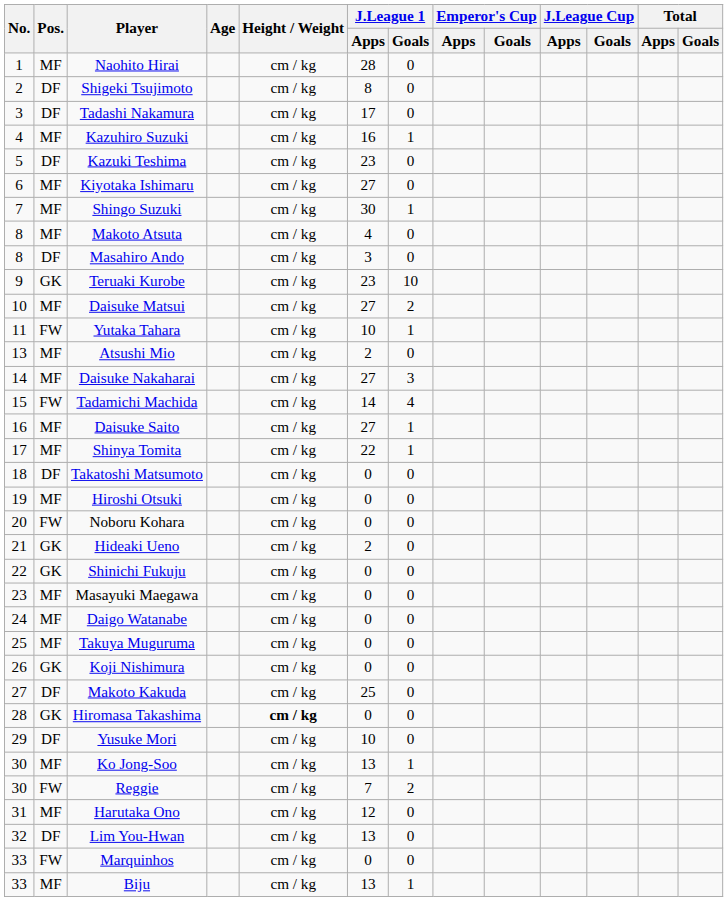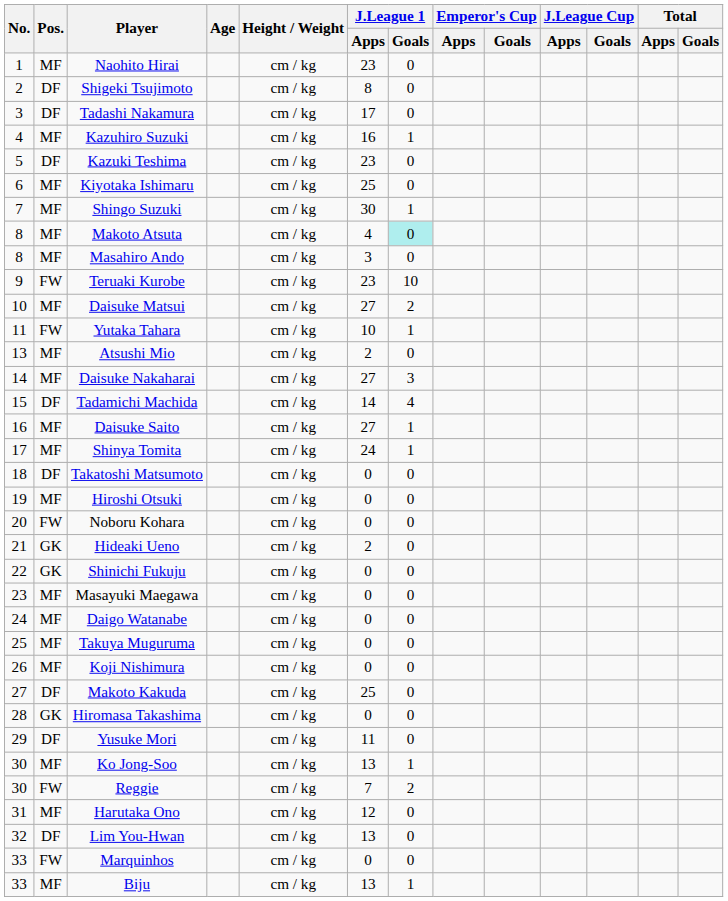 <table class="wikitable" style="text-align:center;">
 <tr>
 <th rowspan="2">No.</th>
 <th rowspan="2">Pos.</th>
 <th rowspan="2">Player</th>
 <th rowspan="2">Age</th>
 <th rowspan="2">Height / Weight</th>
 <th colspan="2"><a href='#'>J.League 1</a></th>
 <th colspan="2"><a href='#'>Emperor's Cup</a></th>
 <th colspan="2"><a href='#'>J.League Cup</a></th>
 <th colspan="2">Total</th>
 </tr>
 <tr>
 <th>Apps</th>
 <th>Goals</th>
 <th>Apps</th>
 <th>Goals</th>
 <th>Apps</th>
 <th>Goals</th>
 <th>Apps</th>
 <th>Goals</th>
 </tr>
 <tr>
 <td>1</td>
 <td>MF</td>
 <td><a href='#'>Naohito Hirai</a></td>
 <td></td>
 <td>cm / kg</td>
-<td>28</td>
+<td>23</td>
 <td>0</td>
 <td></td>
 <td></td>
 <td></td>
 <td></td>
 <td></td>
 <td></td>
 </tr>
 <tr>
 <td>2</td>
 <td>DF</td>
 <td><a href='#'>Shigeki Tsujimoto</a></td>
 <td></td>
 <td>cm / kg</td>
 <td>8</td>
 <td>0</td>
 <td></td>
 <td></td>
 <td></td>
 <td></td>
 <td></td>
 <td></td>
 </tr>
 <tr>
 <td>3</td>
 <td>DF</td>
 <td><a href='#'>Tadashi Nakamura</a></td>
 <td></td>
 <td>cm / kg</td>
 <td>17</td>
 <td>0</td>
 <td></td>
 <td></td>
 <td></td>
 <td></td>
 <td></td>
 <td></td>
 </tr>
 <tr>
 <td>4</td>
 <td>MF</td>
 <td><a href='#'>Kazuhiro Suzuki</a></td>
 <td></td>
 <td>cm / kg</td>
 <td>16</td>
 <td>1</td>
 <td></td>
 <td></td>
 <td></td>
 <td></td>
 <td></td>
 <td></td>
 </tr>
 <tr>
 <td>5</td>
 <td>DF</td>
 <td><a href='#'>Kazuki Teshima</a></td>
 <td></td>
 <td>cm / kg</td>
 <td>23</td>
 <td>0</td>
 <td></td>
 <td></td>
 <td></td>
 <td></td>
 <td></td>
 <td></td>
 </tr>
 <tr>
 <td>6</td>
 <td>MF</td>
 <td><a href='#'>Kiyotaka Ishimaru</a></td>
 <td></td>
 <td>cm / kg</td>
-<td>27</td>
+<td>25</td>
 <td>0</td>
 <td></td>
 <td></td>
 <td></td>
 <td></td>
 <td></td>
 <td></td>
 </tr>
 <tr>
 <td>7</td>
 <td>MF</td>
 <td><a href='#'>Shingo Suzuki</a></td>
 <td></td>
 <td>cm / kg</td>
 <td>30</td>
 <td>1</td>
 <td></td>
 <td></td>
 <td></td>
 <td></td>
 <td></td>
 <td></td>
 </tr>
 <tr>
 <td>8</td>
 <td>MF</td>
 <td><a href='#'>Makoto Atsuta</a></td>
 <td></td>
 <td>cm / kg</td>
 <td>4</td>
-<td>0</td>
+<td style="background: paleturquoise;">0</td>
 <td></td>
 <td></td>
 <td></td>
 <td></td>
 <td></td>
 <td></td>
 </tr>
 <tr>
 <td>8</td>
-<td>DF</td>
+<td>MF</td>
 <td><a href='#'>Masahiro Ando</a></td>
 <td></td>
 <td>cm / kg</td>
 <td>3</td>
 <td>0</td>
 <td></td>
 <td></td>
 <td></td>
 <td></td>
 <td></td>
 <td></td>
 </tr>
 <tr>
 <td>9</td>
-<td>GK</td>
+<td>FW</td>
 <td><a href='#'>Teruaki Kurobe</a></td>
 <td></td>
 <td>cm / kg</td>
 <td>23</td>
 <td>10</td>
 <td></td>
 <td></td>
 <td></td>
 <td></td>
 <td></td>
 <td></td>
 </tr>
 <tr>
 <td>10</td>
 <td>MF</td>
 <td><a href='#'>Daisuke Matsui</a></td>
 <td></td>
 <td>cm / kg</td>
 <td>27</td>
 <td>2</td>
 <td></td>
 <td></td>
 <td></td>
 <td></td>
 <td></td>
 <td></td>
 </tr>
 <tr>
 <td>11</td>
 <td>FW</td>
 <td><a href='#'>Yutaka Tahara</a></td>
 <td></td>
 <td>cm / kg</td>
 <td>10</td>
 <td>1</td>
 <td></td>
 <td></td>
 <td></td>
 <td></td>
 <td></td>
 <td></td>
 </tr>
 <tr>
 <td>13</td>
 <td>MF</td>
 <td><a href='#'>Atsushi Mio</a></td>
 <td></td>
 <td>cm / kg</td>
 <td>2</td>
 <td>0</td>
 <td></td>
 <td></td>
 <td></td>
 <td></td>
 <td></td>
 <td></td>
 </tr>
 <tr>
 <td>14</td>
 <td>MF</td>
 <td><a href='#'>Daisuke Nakaharai</a></td>
 <td></td>
 <td>cm / kg</td>
 <td>27</td>
 <td>3</td>
 <td></td>
 <td></td>
 <td></td>
 <td></td>
 <td></td>
 <td></td>
 </tr>
 <tr>
 <td>15</td>
-<td>FW</td>
+<td>DF</td>
 <td><a href='#'>Tadamichi Machida</a></td>
 <td></td>
 <td>cm / kg</td>
 <td>14</td>
 <td>4</td>
 <td></td>
 <td></td>
 <td></td>
 <td></td>
 <td></td>
 <td></td>
 </tr>
 <tr>
 <td>16</td>
 <td>MF</td>
 <td><a href='#'>Daisuke Saito</a></td>
 <td></td>
 <td>cm / kg</td>
 <td>27</td>
 <td>1</td>
 <td></td>
 <td></td>
 <td></td>
 <td></td>
 <td></td>
 <td></td>
 </tr>
 <tr>
 <td>17</td>
 <td>MF</td>
 <td><a href='#'>Shinya Tomita</a></td>
 <td></td>
 <td>cm / kg</td>
-<td>22</td>
+<td>24</td>
 <td>1</td>
 <td></td>
 <td></td>
 <td></td>
 <td></td>
 <td></td>
 <td></td>
 </tr>
 <tr>
 <td>18</td>
 <td>DF</td>
 <td><a href='#'>Takatoshi Matsumoto</a></td>
 <td></td>
 <td>cm / kg</td>
 <td>0</td>
 <td>0</td>
 <td></td>
 <td></td>
 <td></td>
 <td></td>
 <td></td>
 <td></td>
 </tr>
 <tr>
 <td>19</td>
 <td>MF</td>
 <td><a href='#'>Hiroshi Otsuki</a></td>
 <td></td>
 <td>cm / kg</td>
 <td>0</td>
 <td>0</td>
 <td></td>
 <td></td>
 <td></td>
 <td></td>
 <td></td>
 <td></td>
 </tr>
 <tr>
 <td>20</td>
 <td>FW</td>
 <td>Noboru Kohara</td>
 <td></td>
 <td>cm / kg</td>
 <td>0</td>
 <td>0</td>
 <td></td>
 <td></td>
 <td></td>
 <td></td>
 <td></td>
 <td></td>
 </tr>
 <tr>
 <td>21</td>
 <td>GK</td>
 <td><a href='#'>Hideaki Ueno</a></td>
 <td></td>
 <td>cm / kg</td>
 <td>2</td>
 <td>0</td>
 <td></td>
 <td></td>
 <td></td>
 <td></td>
 <td></td>
 <td></td>
 </tr>
 <tr>
 <td>22</td>
 <td>GK</td>
 <td><a href='#'>Shinichi Fukuju</a></td>
 <td></td>
 <td>cm / kg</td>
 <td>0</td>
 <td>0</td>
 <td></td>
 <td></td>
 <td></td>
 <td></td>
 <td></td>
 <td></td>
 </tr>
 <tr>
 <td>23</td>
 <td>MF</td>
 <td>Masayuki Maegawa</td>
 <td></td>
 <td>cm / kg</td>
 <td>0</td>
 <td>0</td>
 <td></td>
 <td></td>
 <td></td>
 <td></td>
 <td></td>
 <td></td>
 </tr>
 <tr>
 <td>24</td>
 <td>MF</td>
 <td><a href='#'>Daigo Watanabe</a></td>
 <td></td>
 <td>cm / kg</td>
 <td>0</td>
 <td>0</td>
 <td></td>
 <td></td>
 <td></td>
 <td></td>
 <td></td>
 <td></td>
 </tr>
 <tr>
 <td>25</td>
 <td>MF</td>
 <td><a href='#'>Takuya Muguruma</a></td>
 <td></td>
 <td>cm / kg</td>
 <td>0</td>
 <td>0</td>
 <td></td>
 <td></td>
 <td></td>
 <td></td>
 <td></td>
 <td></td>
 </tr>
 <tr>
 <td>26</td>
-<td>GK</td>
+<td>MF</td>
 <td><a href='#'>Koji Nishimura</a></td>
 <td></td>
 <td>cm / kg</td>
 <td>0</td>
 <td>0</td>
 <td></td>
 <td></td>
 <td></td>
 <td></td>
 <td></td>
 <td></td>
 </tr>
 <tr>
 <td>27</td>
 <td>DF</td>
 <td><a href='#'>Makoto Kakuda</a></td>
 <td></td>
 <td>cm / kg</td>
 <td>25</td>
 <td>0</td>
 <td></td>
 <td></td>
 <td></td>
 <td></td>
 <td></td>
 <td></td>
 </tr>
 <tr>
 <td>28</td>
 <td>GK</td>
 <td><a href='#'>Hiromasa Takashima</a></td>
 <td></td>
-<td><strong>cm / kg</strong></td>
+<td>cm / kg</td>
 <td>0</td>
 <td>0</td>
 <td></td>
 <td></td>
 <td></td>
 <td></td>
 <td></td>
 <td></td>
 </tr>
 <tr>
 <td>29</td>
 <td>DF</td>
 <td><a href='#'>Yusuke Mori</a></td>
 <td></td>
 <td>cm / kg</td>
-<td>10</td>
+<td>11</td>
 <td>0</td>
 <td></td>
 <td></td>
 <td></td>
 <td></td>
 <td></td>
 <td></td>
 </tr>
 <tr>
 <td>30</td>
 <td>MF</td>
 <td><a href='#'>Ko Jong-Soo</a></td>
 <td></td>
 <td>cm / kg</td>
 <td>13</td>
 <td>1</td>
 <td></td>
 <td></td>
 <td></td>
 <td></td>
 <td></td>
 <td></td>
 </tr>
 <tr>
 <td>30</td>
 <td>FW</td>
 <td><a href='#'>Reggie</a></td>
 <td></td>
 <td>cm / kg</td>
 <td>7</td>
 <td>2</td>
 <td></td>
 <td></td>
 <td></td>
 <td></td>
 <td></td>
 <td></td>
 </tr>
 <tr>
 <td>31</td>
 <td>MF</td>
 <td><a href='#'>Harutaka Ono</a></td>
 <td></td>
 <td>cm / kg</td>
 <td>12</td>
 <td>0</td>
 <td></td>
 <td></td>
 <td></td>
 <td></td>
 <td></td>
 <td></td>
 </tr>
 <tr>
 <td>32</td>
 <td>DF</td>
 <td><a href='#'>Lim You-Hwan</a></td>
 <td></td>
 <td>cm / kg</td>
 <td>13</td>
 <td>0</td>
 <td></td>
 <td></td>
 <td></td>
 <td></td>
 <td></td>
 <td></td>
 </tr>
 <tr>
 <td>33</td>
 <td>FW</td>
 <td><a href='#'>Marquinhos</a></td>
 <td></td>
 <td>cm / kg</td>
 <td>0</td>
 <td>0</td>
 <td></td>
 <td></td>
 <td></td>
 <td></td>
 <td></td>
 <td></td>
 </tr>
 <tr>
 <td>33</td>
 <td>MF</td>
 <td><a href='#'>Biju</a></td>
 <td></td>
 <td>cm / kg</td>
 <td>13</td>
 <td>1</td>
 <td></td>
 <td></td>
 <td></td>
 <td></td>
 <td></td>
 <td></td>
 </tr>
 </table>
